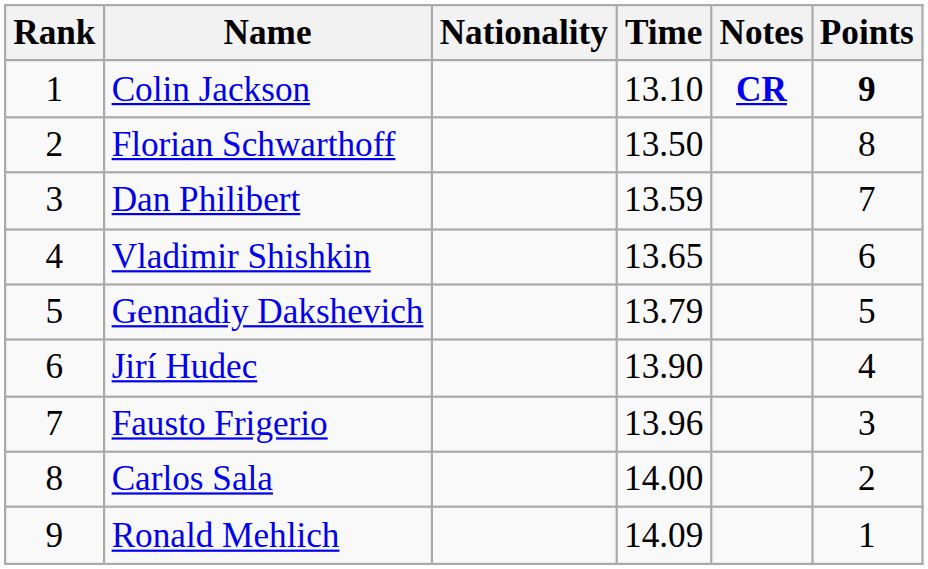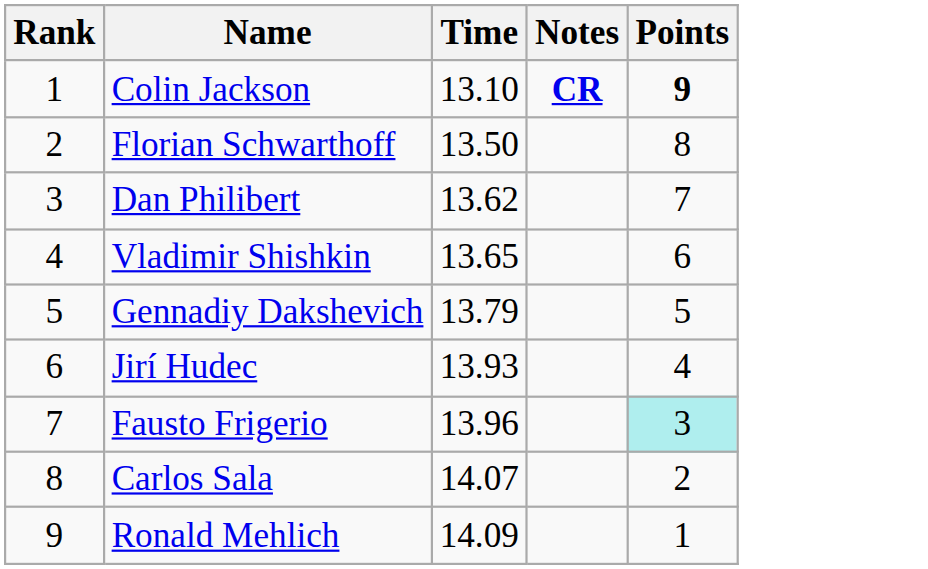 <table class="wikitable sortable" style="text-align:center">
 <tr>
 <th>Rank</th>
 <th>Name</th>
-<th>Nationality</th>
 <th>Time</th>
 <th>Notes</th>
 <th>Points</th>
 </tr>
 <tr>
 <td>1</td>
 <td align=left><a href='#'>Colin Jackson</a></td>
-<td align=left></td>
 <td>13.10</td>
 <td><strong><a href='#'>CR</a></strong></td>
 <td><strong>9</strong></td>
 </tr>
 <tr>
 <td>2</td>
 <td align=left><a href='#'>Florian Schwarthoff</a></td>
-<td align=left></td>
 <td>13.50</td>
 <td></td>
 <td>8</td>
 </tr>
 <tr>
 <td>3</td>
 <td align=left><a href='#'>Dan Philibert</a></td>
-<td align=left></td>
-<td>13.59</td>
+<td>13.62</td>
 <td></td>
 <td>7</td>
 </tr>
 <tr>
 <td>4</td>
 <td align=left><a href='#'>Vladimir Shishkin</a></td>
-<td align=left></td>
 <td>13.65</td>
 <td></td>
 <td>6</td>
 </tr>
 <tr>
 <td>5</td>
 <td align=left><a href='#'>Gennadiy Dakshevich</a></td>
-<td align=left></td>
 <td>13.79</td>
 <td></td>
 <td>5</td>
 </tr>
 <tr>
 <td>6</td>
 <td align=left><a href='#'>Jirí Hudec</a></td>
-<td align=left></td>
-<td>13.90</td>
+<td>13.93</td>
 <td></td>
 <td>4</td>
 </tr>
 <tr>
 <td>7</td>
 <td align=left><a href='#'>Fausto Frigerio</a></td>
-<td align=left></td>
 <td>13.96</td>
 <td></td>
-<td>3</td>
+<td style="background: paleturquoise;">3</td>
 </tr>
 <tr>
 <td>8</td>
 <td align=left><a href='#'>Carlos Sala</a></td>
-<td align=left></td>
-<td>14.00</td>
+<td>14.07</td>
 <td></td>
 <td>2</td>
 </tr>
 <tr>
 <td>9</td>
 <td align=left><a href='#'>Ronald Mehlich</a></td>
-<td align=left></td>
 <td>14.09</td>
 <td></td>
 <td>1</td>
 </tr>
 </table>
